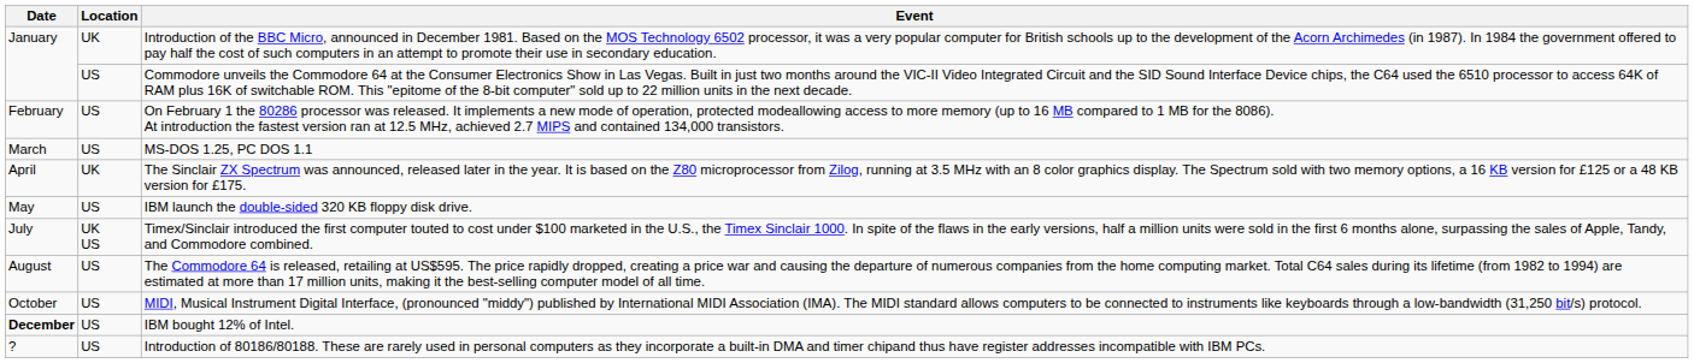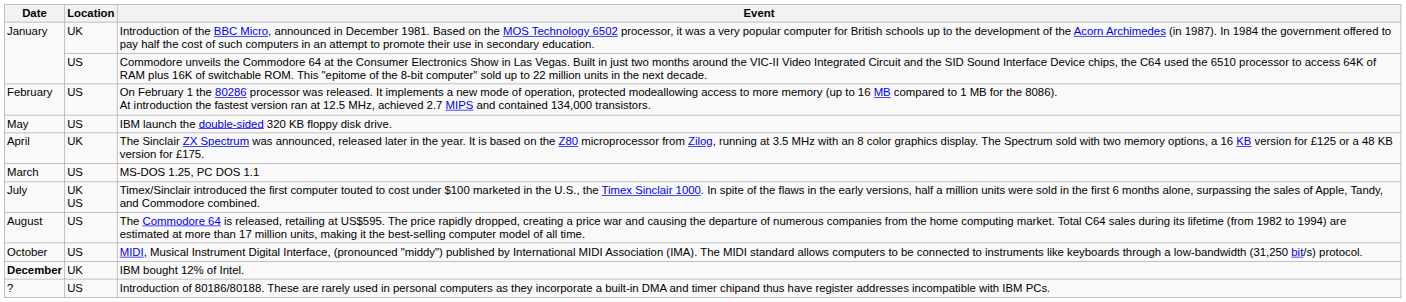 <table class="wikitable sortable">
 <tr>
 <th>Date</th>
 <th>Location</th>
 <th class="unsortable">Event</th>
 </tr>
 <tr valign="top">
 <td rowspan="2">January</td>
 <td>UK</td>
 <td>Introduction of the <a href='#'>BBC Micro</a>, announced in December 1981. Based on the <a href='#'>MOS Technology 6502</a> processor, it was a very popular computer for British schools up to the development of the <a href='#'>Acorn Archimedes</a> (in 1987). In 1984 the government offered to pay half the cost of such computers in an attempt to promote their use in secondary education.</td>
 </tr>
 <tr valign="top">
 <td>US</td>
 <td>Commodore unveils the Commodore 64 at the Consumer Electronics Show in Las Vegas. Built in just two months around the VIC-II Video Integrated Circuit and the SID Sound Interface Device chips, the C64 used the 6510 processor to access 64K of RAM plus 16K of switchable ROM. This "epitome of the 8-bit computer" sold up to 22 million units in the next decade.</td>
 </tr>
 <tr valign="top">
 <td>February</td>
 <td>US</td>
 <td>On February 1 the <a href='#'>80286</a> processor was released. It implements a new mode of operation, protected modeallowing access to more memory (up to 16 <a href='#'>MB</a> compared to 1 MB for the 8086).<br>At introduction the fastest version ran at 12.5 MHz, achieved 2.7 <a href='#'>MIPS</a> and contained 134,000 transistors.</td>
 </tr>
 <tr valign="top">
-<td>March</td>
+<td>May</td>
 <td>US</td>
-<td>MS-DOS 1.25, PC DOS 1.1</td>
+<td>IBM launch the <a href='#'>double-sided</a> 320 KB floppy disk drive.</td>
 </tr>
 <tr valign="top">
 <td>April</td>
 <td>UK</td>
 <td>The Sinclair <a href='#'>ZX Spectrum</a> was announced, released later in the year. It is based on the <a href='#'>Z80</a> microprocessor from <a href='#'>Zilog</a>, running at 3.5 MHz with an 8 color graphics display. The Spectrum sold with two memory options, a 16 <a href='#'>KB</a> version for £125 or a 48 KB version for £175.</td>
 </tr>
 <tr valign="top">
-<td>May</td>
+<td>March</td>
 <td>US</td>
-<td>IBM launch the <a href='#'>double-sided</a> 320 KB floppy disk drive.</td>
+<td>MS-DOS 1.25, PC DOS 1.1</td>
 </tr>
 <tr valign="top">
 <td>July</td>
 <td>UK<br>US</td>
 <td>Timex/Sinclair introduced the first computer touted to cost under $100 marketed in the U.S., the <a href='#'>Timex Sinclair 1000</a>. In spite of the flaws in the early versions, half a million units were sold in the first 6 months alone, surpassing the sales of Apple, Tandy, and Commodore combined.</td>
 </tr>
 <tr valign="top">
 <td>August</td>
 <td>US</td>
 <td>The <a href='#'>Commodore 64</a> is released, retailing at US$595. The price rapidly dropped, creating a price war and causing the departure of numerous companies from the home computing market. Total C64 sales during its lifetime (from 1982 to 1994) are estimated at more than 17 million units, making it the best-selling computer model of all time.</td>
 </tr>
 <tr valign="top">
 <td>October</td>
 <td>US</td>
 <td><a href='#'>MIDI</a>, Musical Instrument Digital Interface, (pronounced "middy") published by International MIDI Association (IMA). The MIDI standard allows computers to be connected to instruments like keyboards through a low-bandwidth (31,250 <a href='#'>bit</a>/s) protocol.</td>
 </tr>
 <tr valign="top">
 <td><strong>December</strong></td>
-<td>US</td>
+<td>UK</td>
 <td>IBM bought 12% of Intel.</td>
 </tr>
 <tr valign="top">
 <td>?</td>
 <td>US</td>
 <td>Introduction of 80186/80188. These are rarely used in personal computers as they incorporate a built-in DMA and timer chipand thus have register addresses incompatible with IBM PCs.</td>
 </tr>
 </table>
